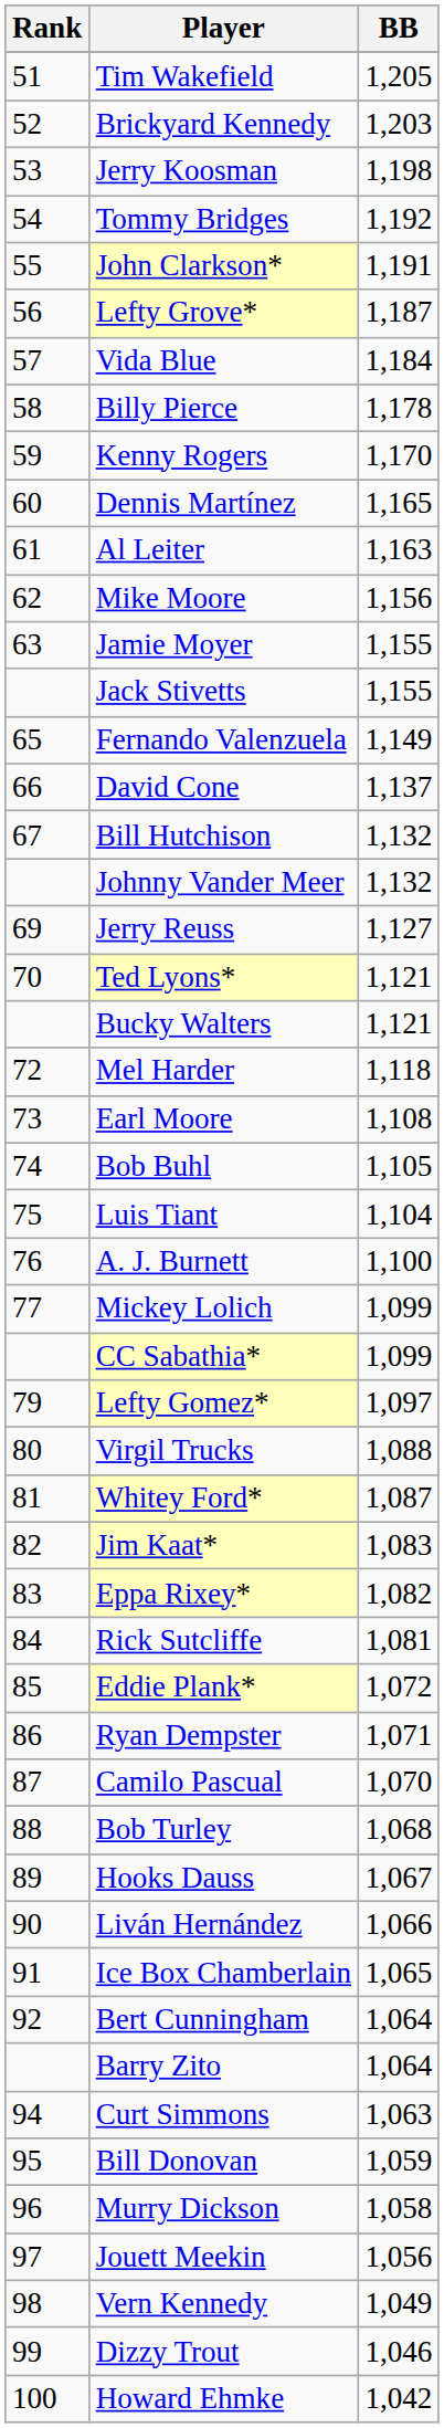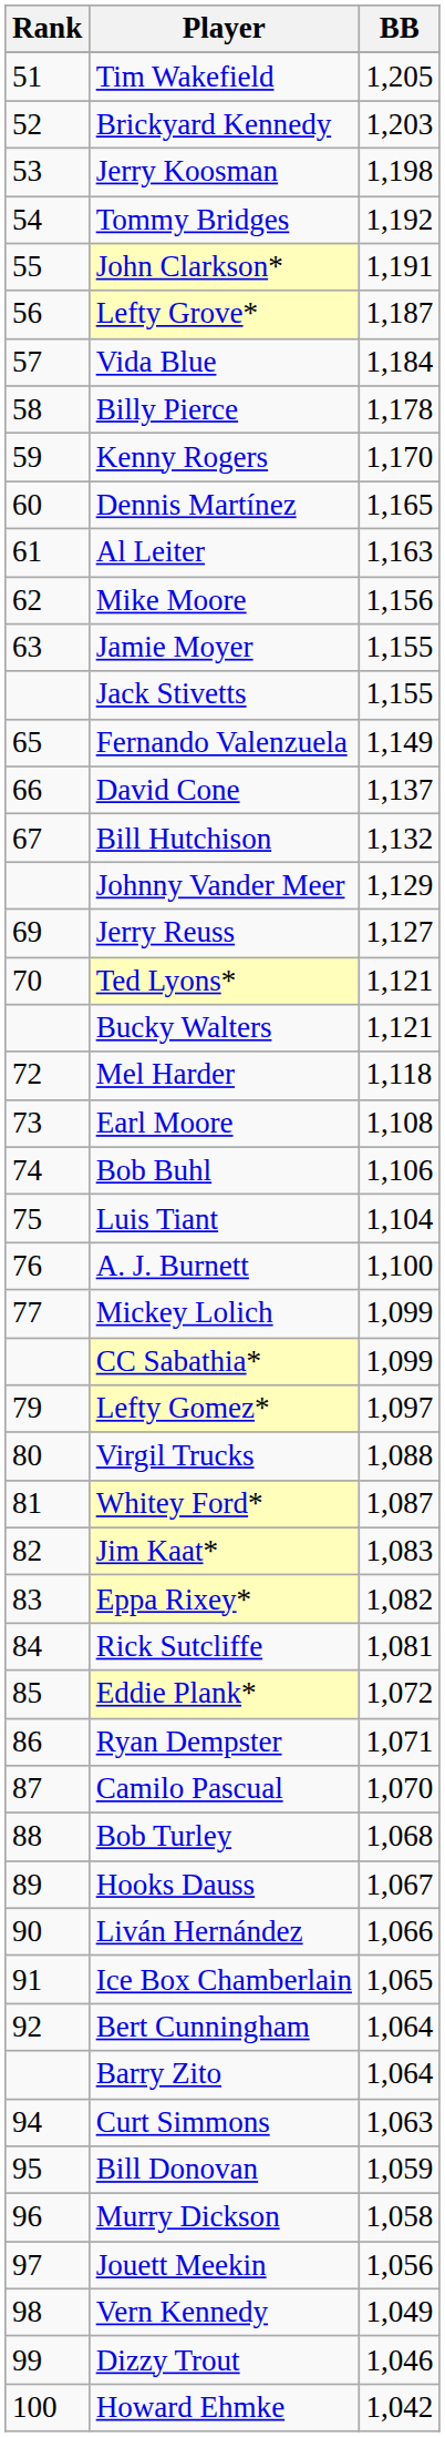 <table class="wikitable" style="float:left;">
 <tr style="white-space:nowrap;">
 <th>Rank</th>
 <th>Player</th>
 <th>BB</th>
 </tr>
 <tr>
 </tr>
 <tr>
 <td>51</td>
 <td><a href='#'>Tim Wakefield</a></td>
 <td>1,205</td>
 </tr>
 <tr>
 <td>52</td>
 <td><a href='#'>Brickyard Kennedy</a></td>
 <td>1,203</td>
 </tr>
 <tr>
 <td>53</td>
 <td><a href='#'>Jerry Koosman</a></td>
 <td>1,198</td>
 </tr>
 <tr>
 <td>54</td>
 <td><a href='#'>Tommy Bridges</a></td>
 <td>1,192</td>
 </tr>
 <tr>
 <td>55</td>
 <td style="background:#ffffbb;"><a href='#'>John Clarkson</a>*</td>
 <td>1,191</td>
 </tr>
 <tr>
 <td>56</td>
 <td style="background:#ffffbb;"><a href='#'>Lefty Grove</a>*</td>
 <td>1,187</td>
 </tr>
 <tr>
 <td>57</td>
 <td><a href='#'>Vida Blue</a></td>
 <td>1,184</td>
 </tr>
 <tr>
 <td>58</td>
 <td><a href='#'>Billy Pierce</a></td>
 <td>1,178</td>
 </tr>
 <tr>
 <td>59</td>
 <td><a href='#'>Kenny Rogers</a></td>
 <td>1,170</td>
 </tr>
 <tr>
 <td>60</td>
 <td><a href='#'>Dennis Martínez</a></td>
 <td>1,165</td>
 </tr>
 <tr>
 <td>61</td>
 <td><a href='#'>Al Leiter</a></td>
 <td>1,163</td>
 </tr>
 <tr>
 <td>62</td>
 <td><a href='#'>Mike Moore</a></td>
 <td>1,156</td>
 </tr>
 <tr>
 <td>63</td>
 <td><a href='#'>Jamie Moyer</a></td>
 <td>1,155</td>
 </tr>
 <tr>
 <td></td>
 <td><a href='#'>Jack Stivetts</a></td>
 <td>1,155</td>
 </tr>
 <tr>
 <td>65</td>
 <td><a href='#'>Fernando Valenzuela</a></td>
 <td>1,149</td>
 </tr>
 <tr>
 <td>66</td>
 <td><a href='#'>David Cone</a></td>
 <td>1,137</td>
 </tr>
 <tr>
 <td>67</td>
 <td><a href='#'>Bill Hutchison</a></td>
 <td>1,132</td>
 </tr>
 <tr>
 <td></td>
 <td><a href='#'>Johnny Vander Meer</a></td>
-<td>1,132</td>
+<td>1,129</td>
 </tr>
 <tr>
 <td>69</td>
 <td><a href='#'>Jerry Reuss</a></td>
 <td>1,127</td>
 </tr>
 <tr>
 <td>70</td>
 <td style="background:#ffffbb;"><a href='#'>Ted Lyons</a>*</td>
 <td>1,121</td>
 </tr>
 <tr>
 <td></td>
 <td><a href='#'>Bucky Walters</a></td>
 <td>1,121</td>
 </tr>
 <tr>
 <td>72</td>
 <td><a href='#'>Mel Harder</a></td>
 <td>1,118</td>
 </tr>
 <tr>
 <td>73</td>
 <td><a href='#'>Earl Moore</a></td>
 <td>1,108</td>
 </tr>
 <tr>
 <td>74</td>
 <td><a href='#'>Bob Buhl</a></td>
-<td>1,105</td>
+<td>1,106</td>
 </tr>
 <tr>
 <td>75</td>
 <td><a href='#'>Luis Tiant</a></td>
 <td>1,104</td>
 </tr>
 <tr>
 <td>76</td>
 <td><a href='#'>A. J. Burnett</a></td>
 <td>1,100</td>
 </tr>
 <tr>
 <td>77</td>
 <td><a href='#'>Mickey Lolich</a></td>
 <td>1,099</td>
 </tr>
 <tr>
 <td></td>
 <td style="background:#ffffbb;"><a href='#'>CC Sabathia</a>*</td>
 <td>1,099</td>
 </tr>
 <tr>
 <td>79</td>
 <td style="background:#ffffbb;"><a href='#'>Lefty Gomez</a>*</td>
 <td>1,097</td>
 </tr>
 <tr>
 <td>80</td>
 <td><a href='#'>Virgil Trucks</a></td>
 <td>1,088</td>
 </tr>
 <tr>
 <td>81</td>
 <td style="background:#ffffbb;"><a href='#'>Whitey Ford</a>*</td>
 <td>1,087</td>
 </tr>
 <tr>
 <td>82</td>
 <td style="background:#ffffbb;"><a href='#'>Jim Kaat</a>*</td>
 <td>1,083</td>
 </tr>
 <tr>
 <td>83</td>
 <td style="background:#ffffbb;"><a href='#'>Eppa Rixey</a>*</td>
 <td>1,082</td>
 </tr>
 <tr>
 <td>84</td>
 <td><a href='#'>Rick Sutcliffe</a></td>
 <td>1,081</td>
 </tr>
 <tr>
 <td>85</td>
 <td style="background:#ffffbb;"><a href='#'>Eddie Plank</a>*</td>
 <td>1,072</td>
 </tr>
 <tr>
 <td>86</td>
 <td><a href='#'>Ryan Dempster</a></td>
 <td>1,071</td>
 </tr>
 <tr>
 <td>87</td>
 <td><a href='#'>Camilo Pascual</a></td>
 <td>1,070</td>
 </tr>
 <tr>
 <td>88</td>
 <td><a href='#'>Bob Turley</a></td>
 <td>1,068</td>
 </tr>
 <tr>
 <td>89</td>
 <td><a href='#'>Hooks Dauss</a></td>
 <td>1,067</td>
 </tr>
 <tr>
 <td>90</td>
 <td><a href='#'>Liván Hernández</a></td>
 <td>1,066</td>
 </tr>
 <tr>
 <td>91</td>
 <td><a href='#'>Ice Box Chamberlain</a></td>
 <td>1,065</td>
 </tr>
 <tr>
 <td>92</td>
 <td><a href='#'>Bert Cunningham</a></td>
 <td>1,064</td>
 </tr>
 <tr>
 <td></td>
 <td><a href='#'>Barry Zito</a></td>
 <td>1,064</td>
 </tr>
 <tr>
 <td>94</td>
 <td><a href='#'>Curt Simmons</a></td>
 <td>1,063</td>
 </tr>
 <tr>
 <td>95</td>
 <td><a href='#'>Bill Donovan</a></td>
 <td>1,059</td>
 </tr>
 <tr>
 <td>96</td>
 <td><a href='#'>Murry Dickson</a></td>
 <td>1,058</td>
 </tr>
 <tr>
 <td>97</td>
 <td><a href='#'>Jouett Meekin</a></td>
 <td>1,056</td>
 </tr>
 <tr>
 <td>98</td>
 <td><a href='#'>Vern Kennedy</a></td>
 <td>1,049</td>
 </tr>
 <tr>
 <td>99</td>
 <td><a href='#'>Dizzy Trout</a></td>
 <td>1,046</td>
 </tr>
 <tr>
 <td>100</td>
 <td><a href='#'>Howard Ehmke</a></td>
 <td>1,042</td>
 </tr>
 </table>
